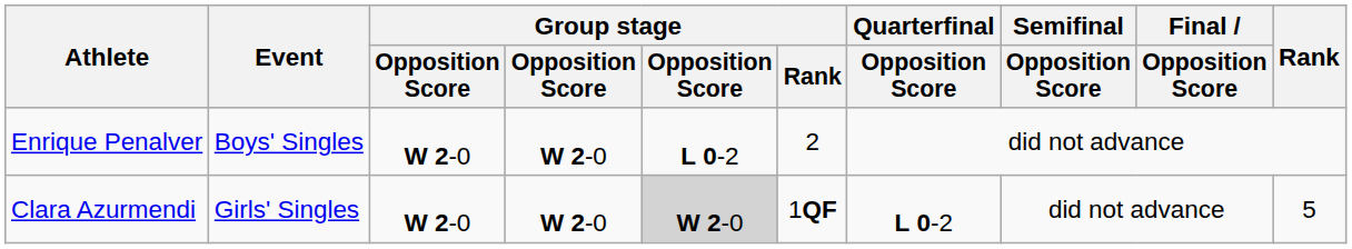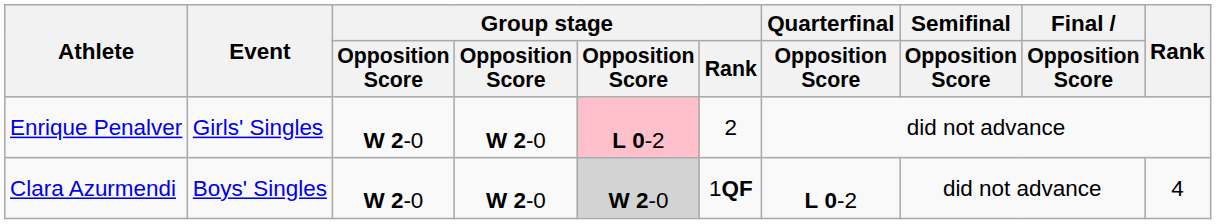 <table class="wikitable" style="font-size:90%">
 <tr>
 <th rowspan=2>Athlete</th>
 <th rowspan=2>Event</th>
 <th colspan=4>Group stage</th>
 <th>Quarterfinal</th>
 <th>Semifinal</th>
 <th>Final / </th>
 <th rowspan=2>Rank</th>
 </tr>
 <tr style="font-size:95%">
 <th>Opposition<br>Score</th>
 <th>Opposition<br>Score</th>
 <th>Opposition<br>Score</th>
 <th>Rank</th>
 <th>Opposition<br>Score</th>
 <th>Opposition<br>Score</th>
 <th>Opposition<br>Score</th>
 </tr>
 <tr align=center>
 <td align=left><a href='#'>Enrique Penalver</a></td>
-<td align=left><a href='#'>Boys' Singles</a></td>
+<td align=left><a href='#'>Girls' Singles</a></td>
 <td> <br> <strong>W</strong> <strong>2</strong>-0</td>
 <td> <br> <strong>W</strong> <strong>2</strong>-0</td>
-<td> <br> <strong>L</strong> <strong>0</strong>-2</td>
+<td style="background: pink;"> <br> <strong>L</strong> <strong>0</strong>-2</td>
 <td>2</td>
 <td colspan=4>did not advance</td>
 </tr>
 <tr align=center>
 <td align=left><a href='#'>Clara Azurmendi</a></td>
-<td align=left><a href='#'>Girls' Singles</a></td>
+<td align=left><a href='#'>Boys' Singles</a></td>
 <td> <br> <strong>W</strong> <strong>2</strong>-0</td>
 <td> <br> <strong>W</strong> <strong>2</strong>-0</td>
 <td style="background: lightgrey;"> <br> <strong>W</strong> <strong>2</strong>-0</td>
 <td>1<strong>QF</strong></td>
 <td> <br> <strong>L</strong> <strong>0</strong>-2</td>
 <td colspan=2>did not advance</td>
-<td>5</td>
+<td>4</td>
 </tr>
 </table>
